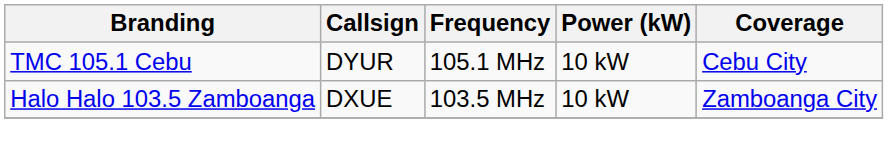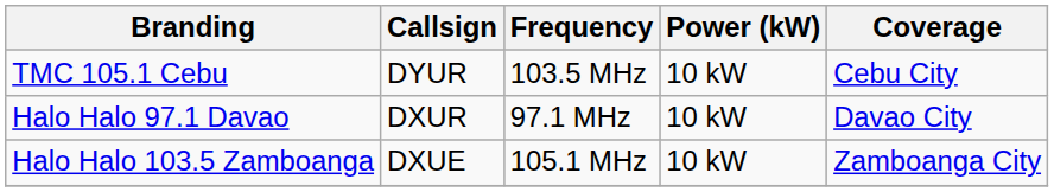 <table class="wikitable">
 <tr>
 <th>Branding</th>
 <th>Callsign</th>
 <th>Frequency</th>
 <th>Power (kW)</th>
 <th>Coverage</th>
 </tr>
 <tr>
 <td><a href='#'>TMC 105.1 Cebu</a></td>
 <td>DYUR</td>
-<td>105.1 MHz</td>
+<td>103.5 MHz</td>
 <td>10 kW</td>
 <td><a href='#'>Cebu City</a></td>
 </tr>
 <tr>
+<td><a href='#'>Halo Halo 97.1 Davao</a></td>
+<td>DXUR</td>
+<td>97.1 MHz</td>
+<td>10 kW</td>
+<td><a href='#'>Davao City</a></td>
+</tr>
+<tr>
 <td><a href='#'>Halo Halo 103.5 Zamboanga</a></td>
 <td>DXUE</td>
-<td>103.5 MHz</td>
+<td>105.1 MHz</td>
 <td>10 kW</td>
 <td><a href='#'>Zamboanga City</a></td>
 </tr>
 <tr>
 </tr>
 </table>
